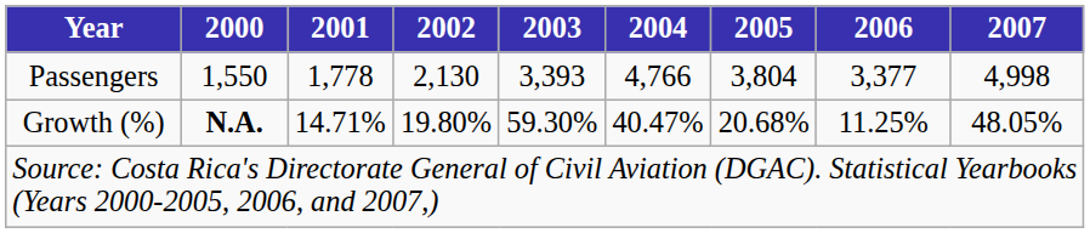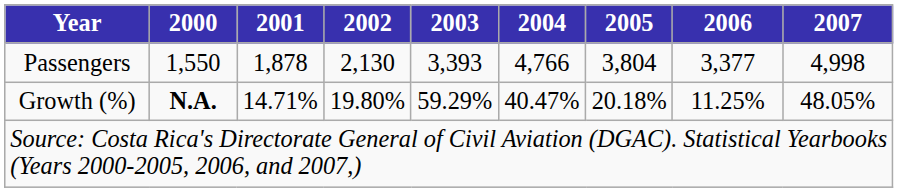 <table class="sortable wikitable toccolours" style="text-align:center">
 <tr>
 <th style="background:#3830AE;color:white">Year</th>
 <th style="background:#3830AE;color:white; width:50px">2000</th>
 <th style="background:#3830AE;color:white; width:50px">2001</th>
 <th style="background:#3830AE;color:white; width:50px">2002</th>
 <th style="background:#3830AE;color:white; width:50px">2003</th>
 <th style="background:#3830AE;color:white; width:50px">2004</th>
 <th style="background:#3830AE;color:white; width:50px">2005</th>
 <th style="background:#3830AE;color:white; width:65px">2006</th>
 <th style="background:#3830AE;color:white; width:65px">2007</th>
 </tr>
 <tr>
 <td>Passengers</td>
 <td>1,550</td>
-<td>1,778</td>
+<td>1,878</td>
 <td>2,130</td>
 <td>3,393</td>
 <td>4,766</td>
 <td>3,804</td>
 <td>3,377</td>
 <td>4,998</td>
 </tr>
 <tr>
 <td>Growth (%)</td>
 <td><strong>N.A.</strong></td>
 <td> 14.71%</td>
 <td> 19.80%</td>
-<td> 59.30%</td>
+<td> 59.29%</td>
 <td> 40.47%</td>
-<td> 20.68%</td>
+<td> 20.18%</td>
 <td> 11.25%</td>
 <td> 48.05%</td>
 </tr>
 <tr>
 <td colspan="9" style="text-align:left;"><em>Source: Costa Rica's Directorate General of Civil Aviation (DGAC). Statistical Yearbooks<br>(Years 2000-2005, 2006, and 2007,)</em></td>
 </tr>
 </table>
